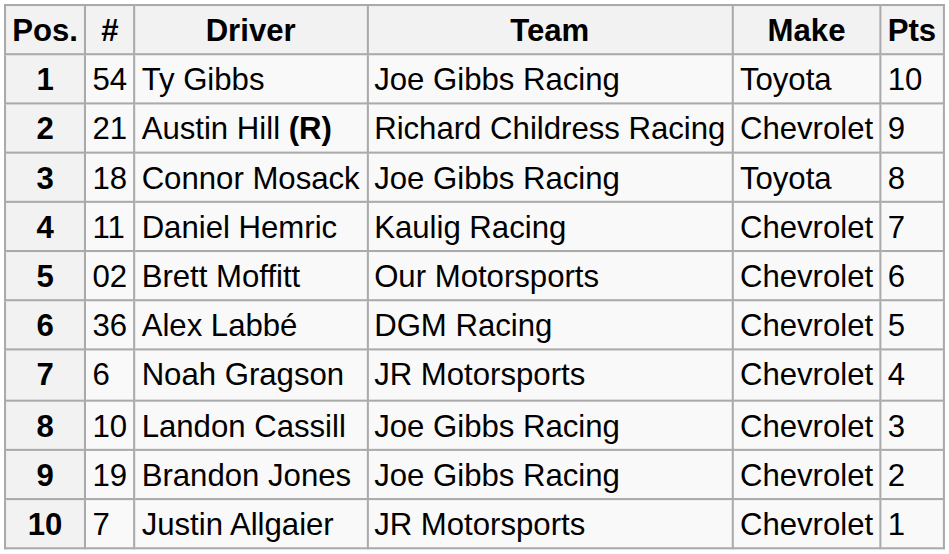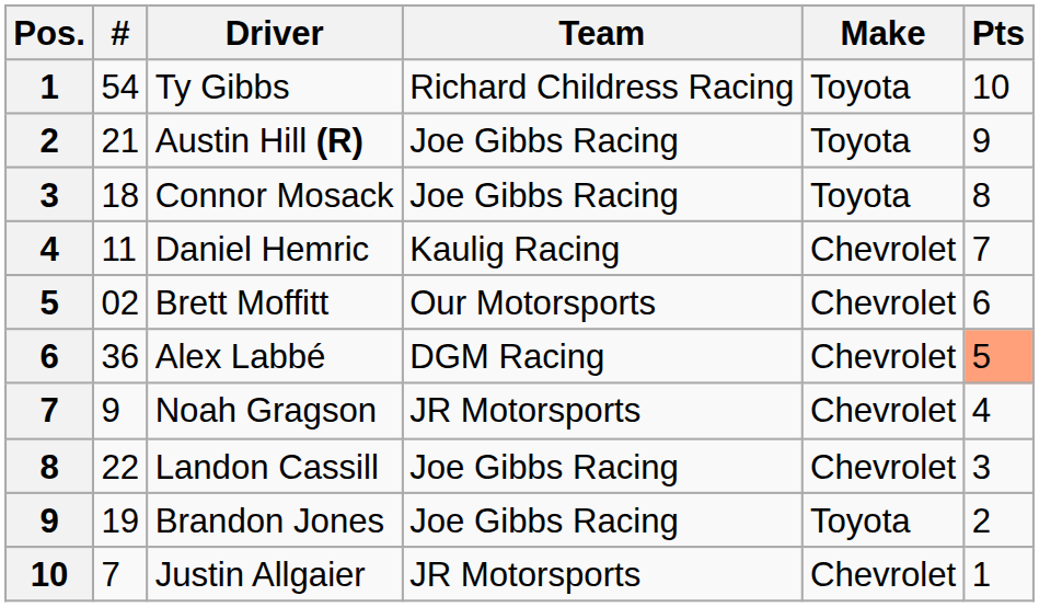 <table class="wikitable" style="font-size:95%">
 <tr>
 <th>Pos.</th>
 <th>#</th>
 <th>Driver</th>
 <th>Team</th>
 <th>Make</th>
 <th>Pts</th>
 </tr>
 <tr>
 <th>1</th>
 <td>54</td>
 <td>Ty Gibbs</td>
-<td>Joe Gibbs Racing</td>
+<td>Richard Childress Racing</td>
 <td>Toyota</td>
 <td>10</td>
 </tr>
 <tr>
 <th>2</th>
 <td>21</td>
 <td>Austin Hill <strong>(R)</strong></td>
-<td>Richard Childress Racing</td>
-<td>Chevrolet</td>
+<td>Joe Gibbs Racing</td>
+<td>Toyota</td>
 <td>9</td>
 </tr>
 <tr>
 <th>3</th>
 <td>18</td>
 <td>Connor Mosack</td>
 <td>Joe Gibbs Racing</td>
 <td>Toyota</td>
 <td>8</td>
 </tr>
 <tr>
 <th>4</th>
 <td>11</td>
 <td>Daniel Hemric</td>
 <td>Kaulig Racing</td>
 <td>Chevrolet</td>
 <td>7</td>
 </tr>
 <tr>
 <th>5</th>
 <td>02</td>
 <td>Brett Moffitt</td>
 <td>Our Motorsports</td>
 <td>Chevrolet</td>
 <td>6</td>
 </tr>
 <tr>
 <th>6</th>
 <td>36</td>
 <td>Alex Labbé</td>
 <td>DGM Racing</td>
 <td>Chevrolet</td>
-<td>5</td>
+<td style="background: lightsalmon;">5</td>
 </tr>
 <tr>
 <th>7</th>
-<td>6</td>
+<td>9</td>
 <td>Noah Gragson</td>
 <td>JR Motorsports</td>
 <td>Chevrolet</td>
 <td>4</td>
 </tr>
 <tr>
 <th>8</th>
-<td>10</td>
+<td>22</td>
 <td>Landon Cassill</td>
 <td>Joe Gibbs Racing</td>
 <td>Chevrolet</td>
 <td>3</td>
 </tr>
 <tr>
 <th>9</th>
 <td>19</td>
 <td>Brandon Jones</td>
 <td>Joe Gibbs Racing</td>
-<td>Chevrolet</td>
+<td>Toyota</td>
 <td>2</td>
 </tr>
 <tr>
 <th>10</th>
 <td>7</td>
 <td>Justin Allgaier</td>
 <td>JR Motorsports</td>
 <td>Chevrolet</td>
 <td>1</td>
 </tr>
 </table>
